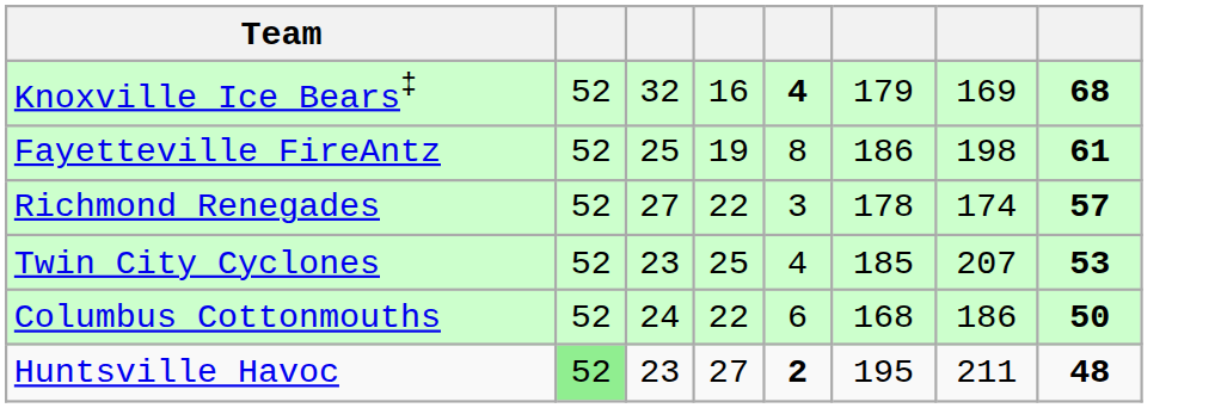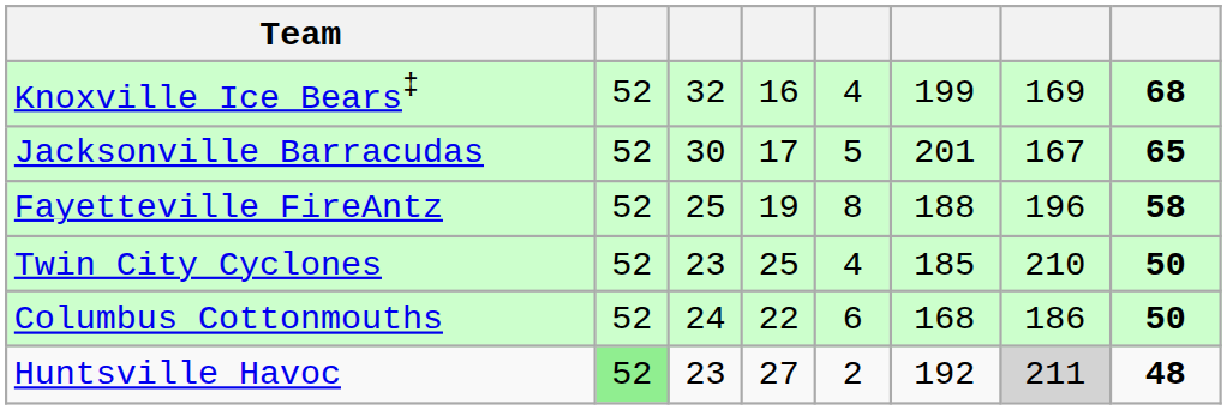 <table class="wikitable">
 <tr>
 <th width="40%">Team</th>
 <th width="5%"></th>
 <th width="5%"></th>
 <th width="5%"></th>
 <th width="5%"></th>
 <th width="7.5%"></th>
 <th width="7.5%"></th>
 <th width="7.5%"></th>
 </tr>
 <tr align=center bgcolor="#CCFFCC">
 <td align=left><a href='#'>Knoxville Ice Bears</a><sup>‡</sup></td>
 <td>52</td>
 <td>32</td>
 <td>16</td>
-<td><strong>4</strong></td>
-<td>179</td>
+<td>4</td>
+<td>199</td>
 <td>169</td>
 <td><strong>68</strong></td>
+</tr>
+<tr align=center bgcolor="#CCFFCC">
+<td align=left><a href='#'>Jacksonville Barracudas</a></td>
+<td>52</td>
+<td>30</td>
+<td>17</td>
+<td>5</td>
+<td>201</td>
+<td>167</td>
+<td><strong>65</strong></td>
 </tr>
 <tr align=center bgcolor="#CCFFCC">
 <td align=left><a href='#'>Fayetteville FireAntz</a></td>
 <td>52</td>
 <td>25</td>
 <td>19</td>
 <td>8</td>
-<td>186</td>
-<td>198</td>
-<td><strong>61</strong></td>
-</tr>
-<tr align=center bgcolor="#CCFFCC">
-<td align=left><a href='#'>Richmond Renegades</a></td>
-<td>52</td>
-<td>27</td>
-<td>22</td>
-<td>3</td>
-<td>178</td>
-<td>174</td>
-<td><strong>57</strong></td>
+<td>188</td>
+<td>196</td>
+<td><strong>58</strong></td>
 </tr>
 <tr align=center bgcolor="#CCFFCC">
 <td align=left><a href='#'>Twin City Cyclones</a></td>
 <td>52</td>
 <td>23</td>
 <td>25</td>
 <td>4</td>
 <td>185</td>
-<td>207</td>
-<td><strong>53</strong></td>
+<td>210</td>
+<td><strong>50</strong></td>
 </tr>
 <tr align=center bgcolor="#CCFFCC">
 <td align=left><a href='#'>Columbus Cottonmouths</a></td>
 <td>52</td>
 <td>24</td>
 <td>22</td>
 <td>6</td>
 <td>168</td>
 <td>186</td>
 <td><strong>50</strong></td>
 </tr>
 <tr align=center>
 <td align=left><a href='#'>Huntsville Havoc</a></td>
 <td style="background: lightgreen;">52</td>
 <td>23</td>
 <td>27</td>
-<td><strong>2</strong></td>
-<td>195</td>
-<td>211</td>
+<td>2</td>
+<td>192</td>
+<td style="background: lightgrey;">211</td>
 <td><strong>48</strong></td>
 </tr>
 </table>
